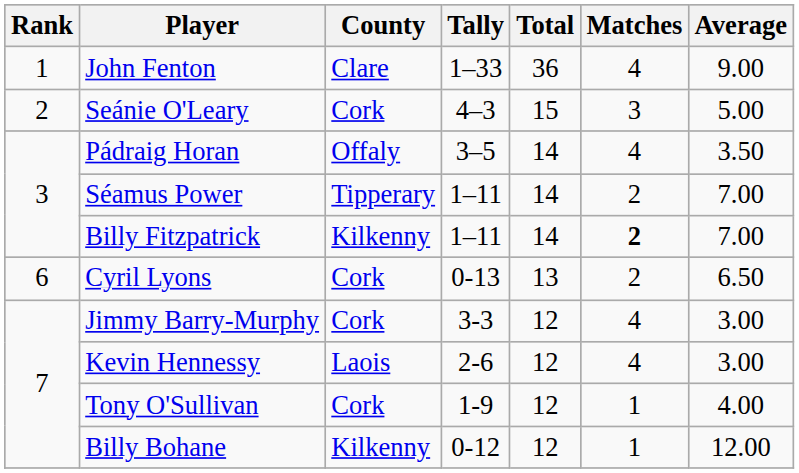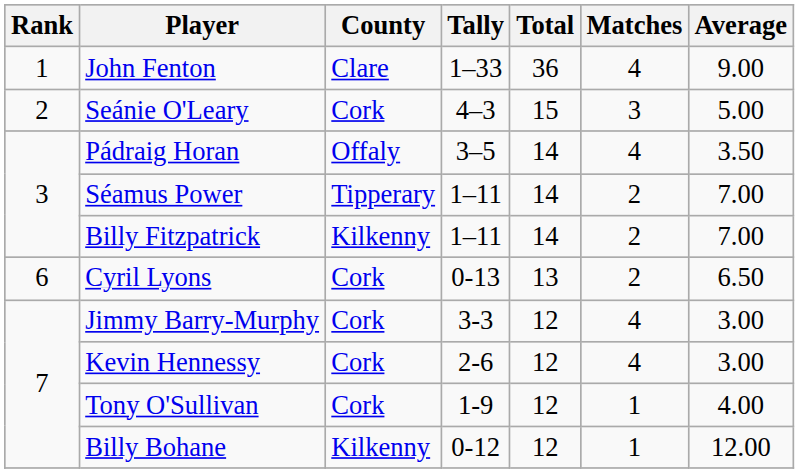 <table class="wikitable">
 <tr>
 <th>Rank</th>
 <th>Player</th>
 <th>County</th>
 <th>Tally</th>
 <th>Total</th>
 <th>Matches</th>
 <th>Average</th>
 </tr>
 <tr>
 <td rowspan=1 align=center>1</td>
 <td><a href='#'>John Fenton</a></td>
 <td><a href='#'>Clare</a></td>
 <td align=center>1–33</td>
 <td align=center>36</td>
 <td align=center>4</td>
 <td align=center>9.00</td>
 </tr>
 <tr>
 <td rowspan=1 align=center>2</td>
 <td><a href='#'>Seánie O'Leary</a></td>
 <td><a href='#'>Cork</a></td>
 <td align=center>4–3</td>
 <td align=center>15</td>
 <td align=center>3</td>
 <td align=center>5.00</td>
 </tr>
 <tr>
 <td rowspan=3 align=center>3</td>
 <td><a href='#'>Pádraig Horan</a></td>
 <td><a href='#'>Offaly</a></td>
 <td align=center>3–5</td>
 <td align=center>14</td>
 <td align=center>4</td>
 <td align=center>3.50</td>
 </tr>
 <tr>
 <td><a href='#'>Séamus Power</a></td>
 <td><a href='#'>Tipperary</a></td>
 <td align=center>1–11</td>
 <td align=center>14</td>
 <td align=center>2</td>
 <td align=center>7.00</td>
 </tr>
 <tr>
 <td><a href='#'>Billy Fitzpatrick</a></td>
 <td><a href='#'>Kilkenny</a></td>
 <td align=center>1–11</td>
 <td align=center>14</td>
-<td align=center><strong>2</strong></td>
+<td align=center>2</td>
 <td align=center>7.00</td>
 </tr>
 <tr>
 <td rowspan=1 align=center>6</td>
 <td><a href='#'>Cyril Lyons</a></td>
 <td><a href='#'>Cork</a></td>
 <td align=center>0-13</td>
 <td align=center>13</td>
 <td align=center>2</td>
 <td align=center>6.50</td>
 </tr>
 <tr>
 <td rowspan=4 align=center>7</td>
 <td><a href='#'>Jimmy Barry-Murphy</a></td>
 <td><a href='#'>Cork</a></td>
 <td align=center>3-3</td>
 <td align=center>12</td>
 <td align=center>4</td>
 <td align=center>3.00</td>
 </tr>
 <tr>
 <td><a href='#'>Kevin Hennessy</a></td>
-<td><a href='#'>Laois</a></td>
+<td><a href='#'>Cork</a></td>
 <td align=center>2-6</td>
 <td align=center>12</td>
 <td align=center>4</td>
 <td align=center>3.00</td>
 </tr>
 <tr>
 <td><a href='#'>Tony O'Sullivan</a></td>
 <td><a href='#'>Cork</a></td>
 <td align=center>1-9</td>
 <td align=center>12</td>
 <td align=center>1</td>
 <td align=center>4.00</td>
 </tr>
 <tr>
 <td><a href='#'>Billy Bohane</a></td>
 <td><a href='#'>Kilkenny</a></td>
 <td align=center>0-12</td>
 <td align=center>12</td>
 <td align=center>1</td>
 <td align=center>12.00</td>
 </tr>
 </table>
